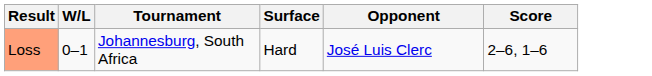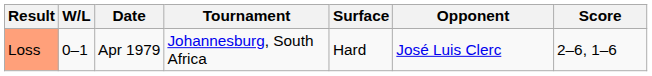 <table class="sortable wikitable">
 <tr>
 <th style="width:40px">Result</th>
 <th style="width:30px" class="unsortable">W/L</th>
+<th style="width:65px">Date</th>
 <th style="width:165px">Tournament</th>
 <th style="width:55px">Surface</th>
 <th style="width:160px">Opponent</th>
 <th style="width:90px" class="unsortable">Score</th>
 </tr>
 <tr>
 <td style="background:#ffa07a;">Loss</td>
 <td>0–1</td>
+<td>Apr 1979</td>
 <td><a href='#'>Johannesburg</a>, South Africa</td>
 <td>Hard</td>
 <td> <a href='#'>José Luis Clerc</a></td>
 <td>2–6, 1–6</td>
 </tr>
 </table>
